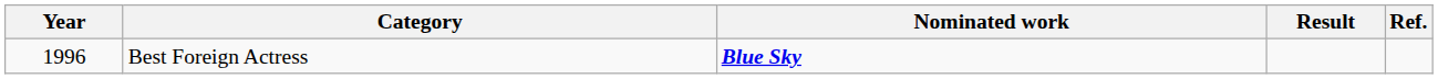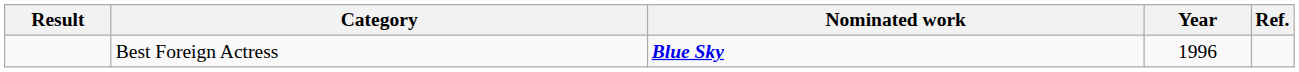 <table class=wikitable>
 <tr>
-<th scope="col" style="width:5em;">Year</th>
+<th scope="col" style="width:5em;">Result</th>
 <th scope="col" style="width:27em;">Category</th>
 <th scope="col" style="width:25em;">Nominated work</th>
-<th scope="col" style="width:5em;">Result</th>
+<th scope="col" style="width:5em;">Year</th>
 <th>Ref.</th>
 </tr>
 <tr>
-<td style="text-align:center;">1996</td>
+<td></td>
 <td>Best Foreign Actress</td>
 <td><strong><em><a href='#'>Blue Sky</a></em></strong></td>
-<td></td>
+<td style="text-align:center;">1996</td>
 <td align=center></td>
 </tr>
 </table>
